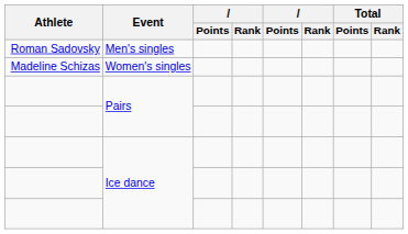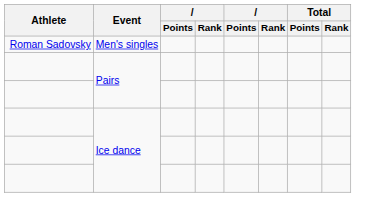 <table class="wikitable" style="font-size:90%; text-align:center">
 <tr>
 <th rowspan=2>Athlete</th>
 <th rowspan=2>Event</th>
 <th colspan=2>/</th>
 <th colspan=2>/</th>
 <th colspan=2>Total</th>
 </tr>
 <tr style="font-size:95%">
 <th>Points</th>
 <th>Rank</th>
 <th>Points</th>
 <th>Rank</th>
 <th>Points</th>
 <th>Rank</th>
 </tr>
 <tr>
 <td align=left> <a href='#'>Roman Sadovsky</a></td>
 <td align=left><a href='#'>Men's singles</a></td>
-<td></td>
-<td></td>
-<td></td>
-<td></td>
-<td></td>
-<td></td>
-</tr>
-<tr>
-<td align=left> <a href='#'>Madeline Schizas</a></td>
-<td align=left><a href='#'>Women's singles</a></td>
 <td></td>
 <td></td>
 <td></td>
 <td></td>
 <td></td>
 <td></td>
 </tr>
 <tr>
 <td align=left> <br> </td>
 <td align=left rowspan=2><a href='#'>Pairs</a></td>
 <td></td>
 <td></td>
 <td></td>
 <td></td>
 <td></td>
 <td></td>
 </tr>
 <tr>
 <td align=left> <br> </td>
 <td></td>
 <td></td>
 <td></td>
 <td></td>
 <td></td>
 <td></td>
 </tr>
 <tr>
 <td align=left> <br> </td>
 <td align=left rowspan=3><a href='#'>Ice dance</a></td>
 <td></td>
 <td></td>
 <td></td>
 <td></td>
 <td></td>
 <td></td>
 </tr>
 <tr>
 <td align=left> <br> </td>
 <td></td>
 <td></td>
 <td></td>
 <td></td>
 <td></td>
 <td></td>
 </tr>
 <tr>
 <td align=left> <br> </td>
 <td></td>
 <td></td>
 <td></td>
 <td></td>
 <td></td>
 <td></td>
 </tr>
 </table>
